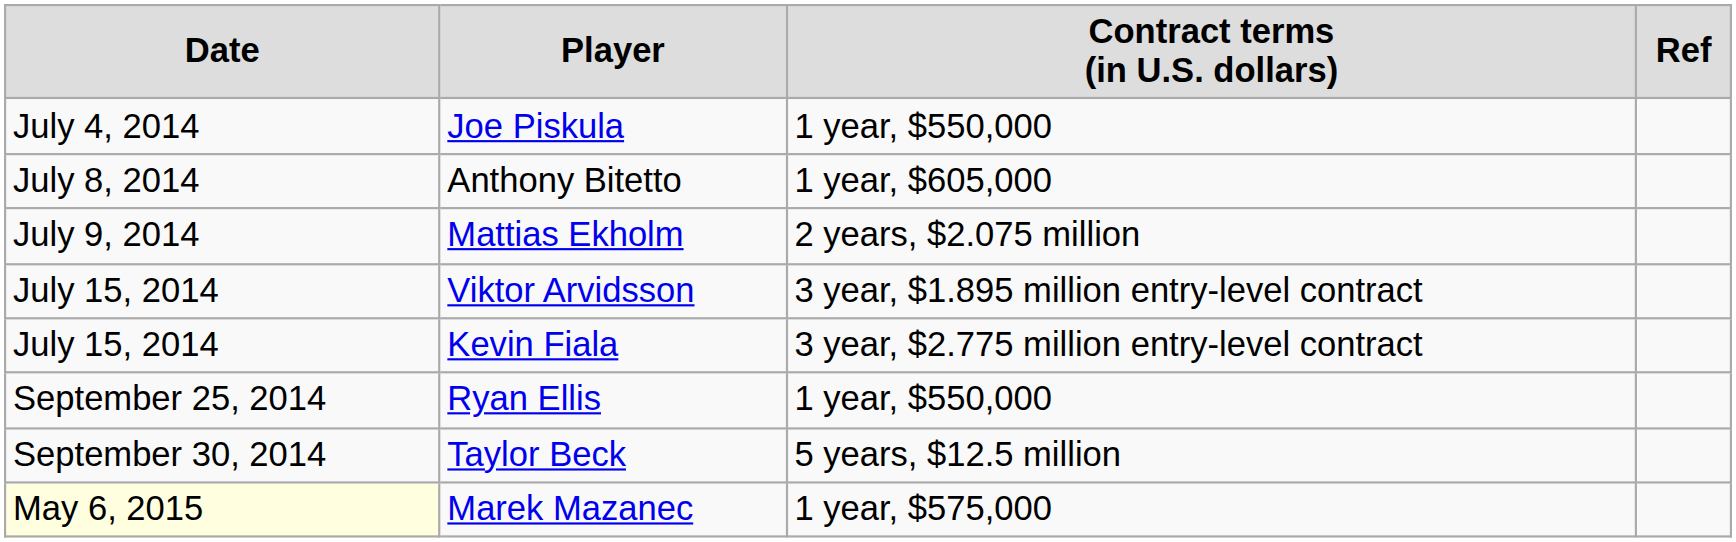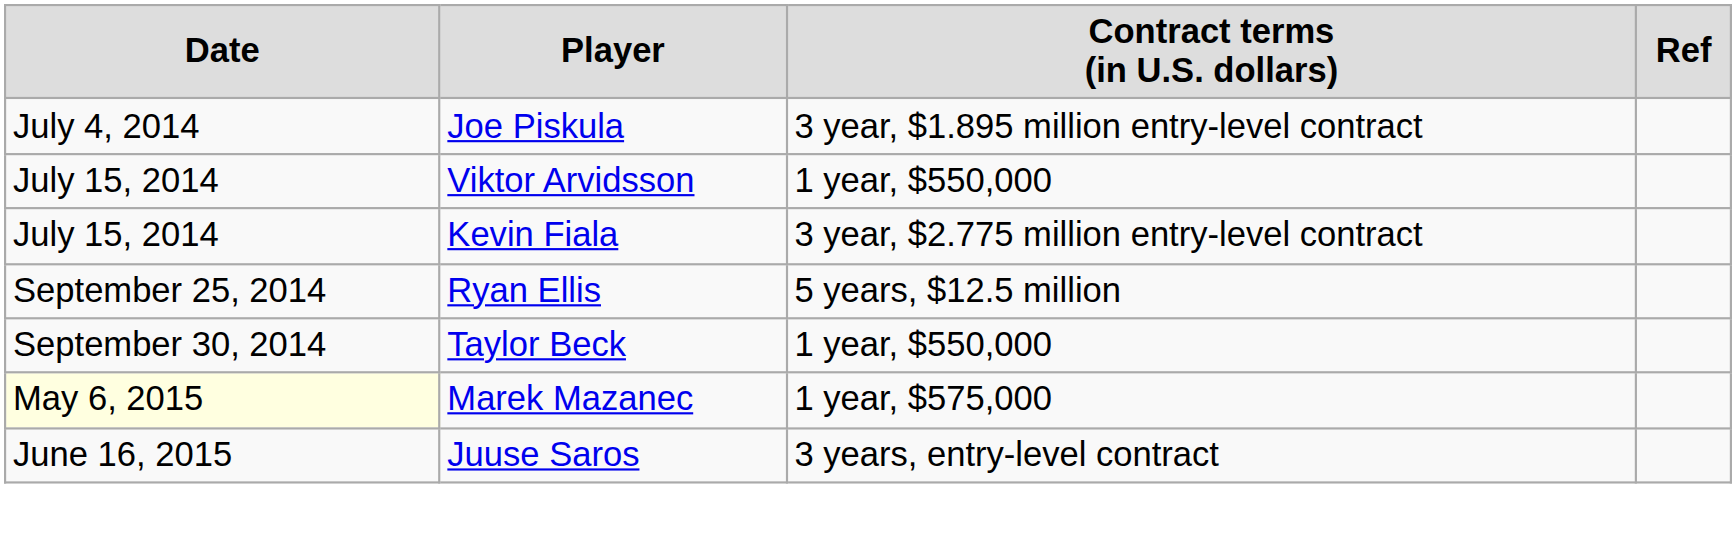 <table class="wikitable" style="border-collapse: collapse; width: 50em; padding: 3;">
 <tr align="center" bgcolor="#dddddd">
 <td><strong>Date</strong></td>
 <td><strong>Player</strong></td>
 <td><strong>Contract terms</strong><br><strong>(in U.S. dollars)</strong></td>
 <td><strong>Ref</strong></td>
 </tr>
 <tr>
 <td>July 4, 2014</td>
 <td><a href='#'>Joe Piskula</a></td>
-<td>1 year, $550,000</td>
-<td></td>
-</tr>
-<tr>
-<td>July 8, 2014</td>
-<td>Anthony Bitetto</td>
-<td>1 year, $605,000</td>
-<td></td>
-</tr>
-<tr>
-<td>July 9, 2014</td>
-<td><a href='#'>Mattias Ekholm</a></td>
-<td>2 years, $2.075 million</td>
+<td>3 year, $1.895 million entry-level contract</td>
 <td></td>
 </tr>
 <tr>
 <td>July 15, 2014</td>
 <td><a href='#'>Viktor Arvidsson</a></td>
-<td>3 year, $1.895 million entry-level contract</td>
+<td>1 year, $550,000</td>
 <td></td>
 </tr>
 <tr>
 <td>July 15, 2014</td>
 <td><a href='#'>Kevin Fiala</a></td>
 <td>3 year, $2.775 million entry-level contract</td>
 <td></td>
 </tr>
 <tr>
 <td>September 25, 2014</td>
 <td><a href='#'>Ryan Ellis</a></td>
-<td>1 year, $550,000</td>
+<td>5 years, $12.5 million</td>
 <td></td>
 </tr>
 <tr>
 <td>September 30, 2014</td>
 <td><a href='#'>Taylor Beck</a></td>
-<td>5 years, $12.5 million</td>
+<td>1 year, $550,000</td>
 <td></td>
 </tr>
 <tr>
 <td style="background: lightyellow;">May 6, 2015</td>
 <td><a href='#'>Marek Mazanec</a></td>
 <td>1 year, $575,000</td>
 <td></td>
 </tr>
+<tr>
+<td>June 16, 2015</td>
+<td><a href='#'>Juuse Saros</a></td>
+<td>3 years, entry-level contract</td>
+<td></td>
+</tr>
 </table>
